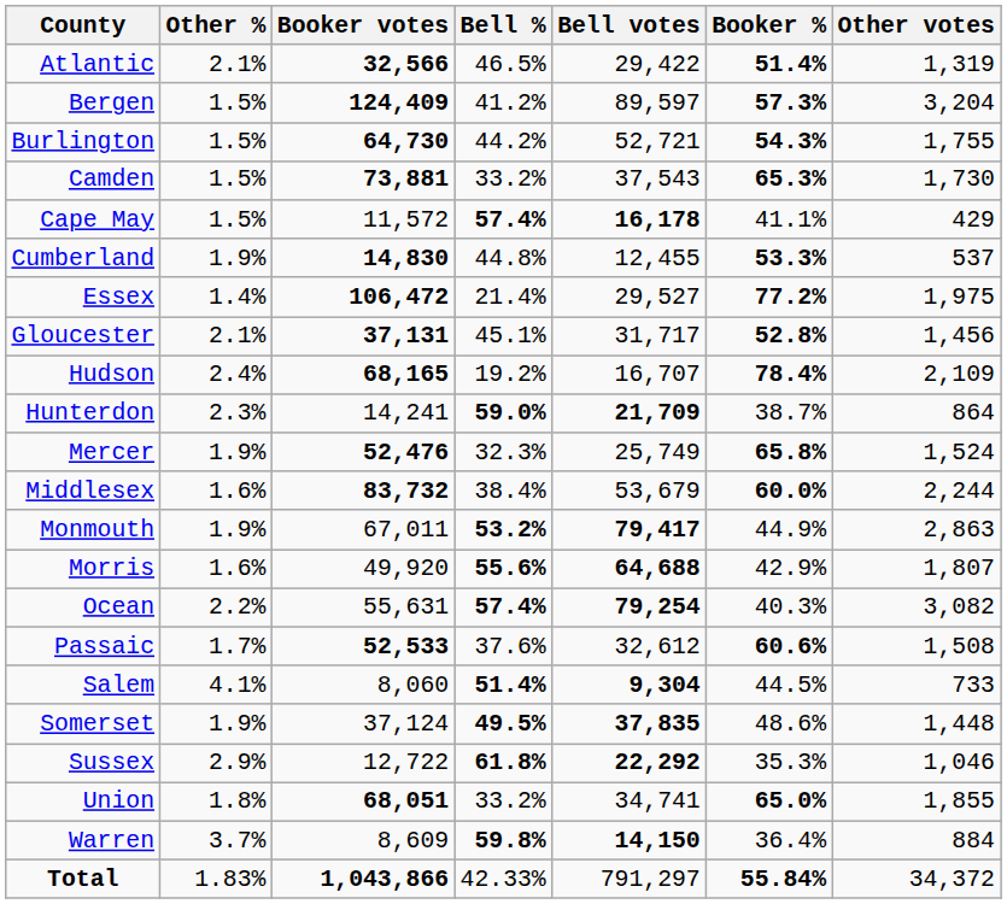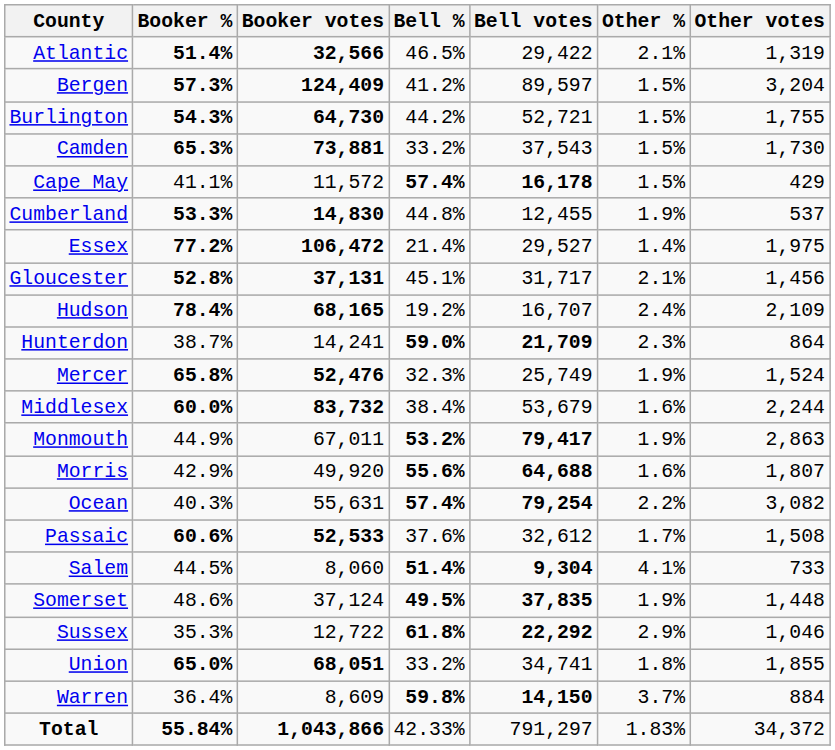 <table class="wikitable sortable" style="text-align:right">
 <tr>
 <th>County</th>
-<th>Other %</th>
+<th>Booker %</th>
 <th>Booker votes</th>
 <th>Bell %</th>
 <th>Bell votes</th>
-<th>Booker %</th>
+<th>Other %</th>
 <th>Other votes</th>
 </tr>
 <tr>
 <td><a href='#'>Atlantic</a></td>
-<td>2.1%</td>
+<td><strong>51.4%</strong></td>
 <td><strong>32,566</strong></td>
 <td>46.5%</td>
 <td>29,422</td>
-<td><strong>51.4%</strong></td>
+<td>2.1%</td>
 <td>1,319</td>
 </tr>
 <tr>
 <td><a href='#'>Bergen</a></td>
-<td>1.5%</td>
+<td><strong>57.3%</strong></td>
 <td><strong>124,409</strong></td>
 <td>41.2%</td>
 <td>89,597</td>
-<td><strong>57.3%</strong></td>
+<td>1.5%</td>
 <td>3,204</td>
 </tr>
 <tr>
 <td><a href='#'>Burlington</a></td>
-<td>1.5%</td>
+<td><strong>54.3%</strong></td>
 <td><strong>64,730</strong></td>
 <td>44.2%</td>
 <td>52,721</td>
-<td><strong>54.3%</strong></td>
+<td>1.5%</td>
 <td>1,755</td>
 </tr>
 <tr>
 <td><a href='#'>Camden</a></td>
-<td>1.5%</td>
+<td><strong>65.3%</strong></td>
 <td><strong>73,881</strong></td>
 <td>33.2%</td>
 <td>37,543</td>
-<td><strong>65.3%</strong></td>
+<td>1.5%</td>
 <td>1,730</td>
 </tr>
 <tr>
 <td><a href='#'>Cape May</a></td>
-<td>1.5%</td>
+<td>41.1%</td>
 <td>11,572</td>
 <td><strong>57.4%</strong></td>
 <td><strong>16,178</strong></td>
-<td>41.1%</td>
+<td>1.5%</td>
 <td>429</td>
 </tr>
 <tr>
 <td><a href='#'>Cumberland</a></td>
-<td>1.9%</td>
+<td><strong>53.3%</strong></td>
 <td><strong>14,830</strong></td>
 <td>44.8%</td>
 <td>12,455</td>
-<td><strong>53.3%</strong></td>
+<td>1.9%</td>
 <td>537</td>
 </tr>
 <tr>
 <td><a href='#'>Essex</a></td>
-<td>1.4%</td>
+<td><strong>77.2%</strong></td>
 <td><strong>106,472</strong></td>
 <td>21.4%</td>
 <td>29,527</td>
-<td><strong>77.2%</strong></td>
+<td>1.4%</td>
 <td>1,975</td>
 </tr>
 <tr>
 <td><a href='#'>Gloucester</a></td>
-<td>2.1%</td>
+<td><strong>52.8%</strong></td>
 <td><strong>37,131</strong></td>
 <td>45.1%</td>
 <td>31,717</td>
-<td><strong>52.8%</strong></td>
+<td>2.1%</td>
 <td>1,456</td>
 </tr>
 <tr>
 <td><a href='#'>Hudson</a></td>
-<td>2.4%</td>
+<td><strong>78.4%</strong></td>
 <td><strong>68,165</strong></td>
 <td>19.2%</td>
 <td>16,707</td>
-<td><strong>78.4%</strong></td>
+<td>2.4%</td>
 <td>2,109</td>
 </tr>
 <tr>
 <td><a href='#'>Hunterdon</a></td>
-<td>2.3%</td>
+<td>38.7%</td>
 <td>14,241</td>
 <td><strong>59.0%</strong></td>
 <td><strong>21,709</strong></td>
-<td>38.7%</td>
+<td>2.3%</td>
 <td>864</td>
 </tr>
 <tr>
 <td><a href='#'>Mercer</a></td>
-<td>1.9%</td>
+<td><strong>65.8%</strong></td>
 <td><strong>52,476</strong></td>
 <td>32.3%</td>
 <td>25,749</td>
-<td><strong>65.8%</strong></td>
+<td>1.9%</td>
 <td>1,524</td>
 </tr>
 <tr>
 <td><a href='#'>Middlesex</a></td>
-<td>1.6%</td>
+<td><strong>60.0%</strong></td>
 <td><strong>83,732</strong></td>
 <td>38.4%</td>
 <td>53,679</td>
-<td><strong>60.0%</strong></td>
+<td>1.6%</td>
 <td>2,244</td>
 </tr>
 <tr>
 <td><a href='#'>Monmouth</a></td>
-<td>1.9%</td>
+<td>44.9%</td>
 <td>67,011</td>
 <td><strong>53.2%</strong></td>
 <td><strong>79,417</strong></td>
-<td>44.9%</td>
+<td>1.9%</td>
 <td>2,863</td>
 </tr>
 <tr>
 <td><a href='#'>Morris</a></td>
-<td>1.6%</td>
+<td>42.9%</td>
 <td>49,920</td>
 <td><strong>55.6%</strong></td>
 <td><strong>64,688</strong></td>
-<td>42.9%</td>
+<td>1.6%</td>
 <td>1,807</td>
 </tr>
 <tr>
 <td><a href='#'>Ocean</a></td>
-<td>2.2%</td>
+<td>40.3%</td>
 <td>55,631</td>
 <td><strong>57.4%</strong></td>
 <td><strong>79,254</strong></td>
-<td>40.3%</td>
+<td>2.2%</td>
 <td>3,082</td>
 </tr>
 <tr>
 <td><a href='#'>Passaic</a></td>
-<td>1.7%</td>
+<td><strong>60.6%</strong></td>
 <td><strong>52,533</strong></td>
 <td>37.6%</td>
 <td>32,612</td>
-<td><strong>60.6%</strong></td>
+<td>1.7%</td>
 <td>1,508</td>
 </tr>
 <tr>
 <td><a href='#'>Salem</a></td>
-<td>4.1%</td>
+<td>44.5%</td>
 <td>8,060</td>
 <td><strong>51.4%</strong></td>
 <td><strong>9,304</strong></td>
-<td>44.5%</td>
+<td>4.1%</td>
 <td>733</td>
 </tr>
 <tr>
 <td><a href='#'>Somerset</a></td>
-<td>1.9%</td>
+<td>48.6%</td>
 <td>37,124</td>
 <td><strong>49.5%</strong></td>
 <td><strong>37,835</strong></td>
-<td>48.6%</td>
+<td>1.9%</td>
 <td>1,448</td>
 </tr>
 <tr>
 <td><a href='#'>Sussex</a></td>
-<td>2.9%</td>
+<td>35.3%</td>
 <td>12,722</td>
 <td><strong>61.8%</strong></td>
 <td><strong>22,292</strong></td>
-<td>35.3%</td>
+<td>2.9%</td>
 <td>1,046</td>
 </tr>
 <tr>
 <td><a href='#'>Union</a></td>
-<td>1.8%</td>
+<td><strong>65.0%</strong></td>
 <td><strong>68,051</strong></td>
 <td>33.2%</td>
 <td>34,741</td>
-<td><strong>65.0%</strong></td>
+<td>1.8%</td>
 <td>1,855</td>
 </tr>
 <tr>
 <td><a href='#'>Warren</a></td>
-<td>3.7%</td>
+<td>36.4%</td>
 <td>8,609</td>
 <td><strong>59.8%</strong></td>
 <td><strong>14,150</strong></td>
-<td>36.4%</td>
+<td>3.7%</td>
 <td>884</td>
 </tr>
 <tr>
 <td align="center" ><strong>Total</strong></td>
-<td>1.83%</td>
+<td><strong>55.84%</strong></td>
 <td><strong>1,043,866</strong></td>
 <td>42.33%</td>
 <td>791,297</td>
-<td><strong>55.84%</strong></td>
+<td>1.83%</td>
 <td>34,372</td>
 </tr>
 </table>
